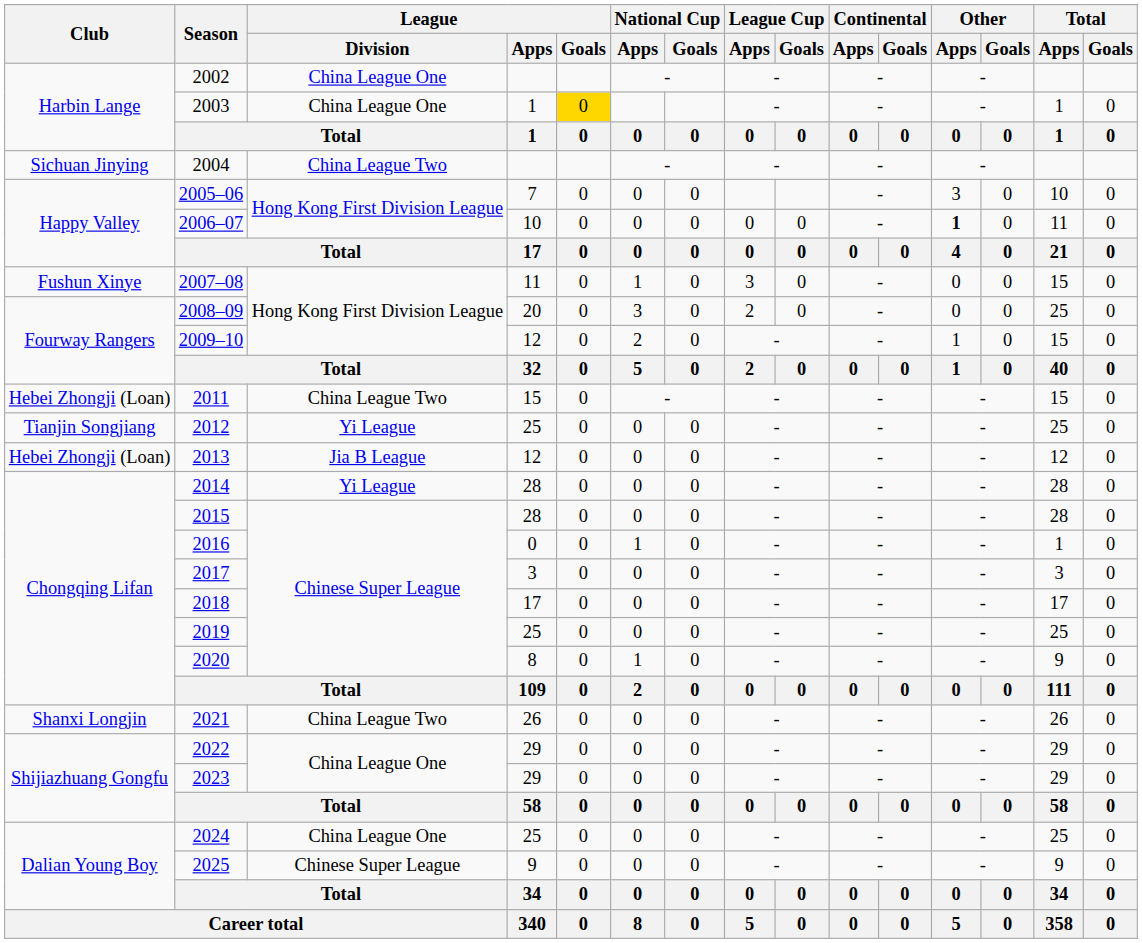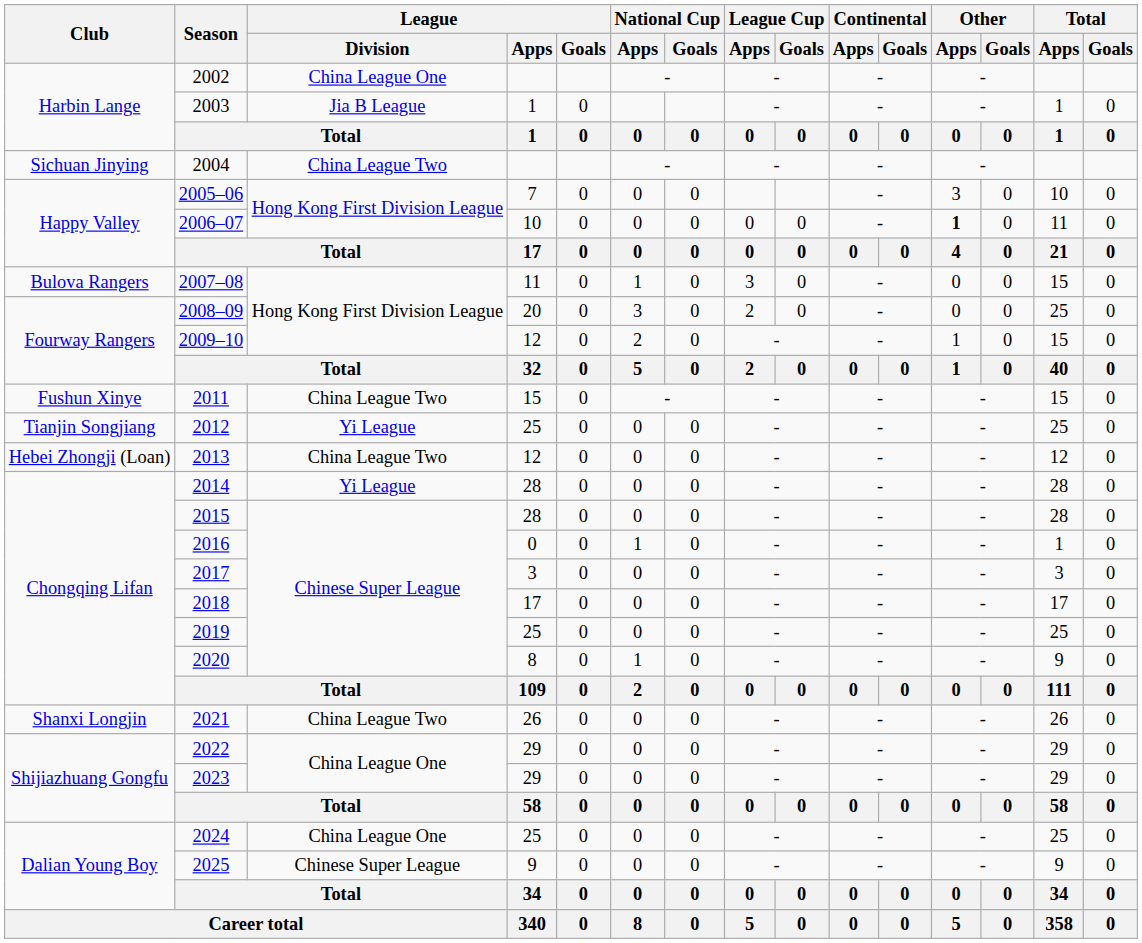 <table class="wikitable" style="text-align: center">
 <tr>
 <th rowspan="2">Club</th>
 <th rowspan="2">Season</th>
 <th colspan="3">League</th>
 <th colspan="2">National Cup</th>
 <th colspan="2">League Cup</th>
 <th colspan="2">Continental</th>
 <th colspan="2">Other</th>
 <th colspan="2">Total</th>
 </tr>
 <tr>
 <th>Division</th>
 <th>Apps</th>
 <th>Goals</th>
 <th>Apps</th>
 <th>Goals</th>
 <th>Apps</th>
 <th>Goals</th>
 <th>Apps</th>
 <th>Goals</th>
 <th>Apps</th>
 <th>Goals</th>
 <th>Apps</th>
 <th>Goals</th>
 </tr>
 <tr>
 <td rowspan="3"><a href='#'>Harbin Lange</a></td>
 <td>2002</td>
 <td><a href='#'>China League One</a></td>
 <td></td>
 <td></td>
 <td colspan="2">-</td>
 <td colspan="2">-</td>
 <td colspan="2">-</td>
 <td colspan="2">-</td>
 <td></td>
 <td></td>
 </tr>
 <tr>
 <td>2003</td>
-<td>China League One</td>
+<td><a href='#'>Jia B League</a></td>
 <td>1</td>
-<td style="background: gold;">0</td>
+<td>0</td>
 <td></td>
 <td></td>
 <td colspan="2">-</td>
 <td colspan="2">-</td>
 <td colspan="2">-</td>
 <td>1</td>
 <td>0</td>
 </tr>
 <tr>
 <th colspan="2"><strong>Total</strong></th>
 <th>1</th>
 <th>0</th>
 <th>0</th>
 <th>0</th>
 <th>0</th>
 <th>0</th>
 <th>0</th>
 <th>0</th>
 <th>0</th>
 <th>0</th>
 <th>1</th>
 <th>0</th>
 </tr>
 <tr>
 <td><a href='#'>Sichuan Jinying</a></td>
 <td>2004</td>
 <td><a href='#'>China League Two</a></td>
 <td></td>
 <td></td>
 <td colspan="2">-</td>
 <td colspan="2">-</td>
 <td colspan="2">-</td>
 <td colspan="2">-</td>
 <td></td>
 <td></td>
 </tr>
 <tr>
 <td rowspan="3"><a href='#'>Happy Valley</a></td>
 <td><a href='#'>2005–06</a></td>
 <td rowspan="2"><a href='#'>Hong Kong First Division League</a></td>
 <td>7</td>
 <td>0</td>
 <td>0</td>
 <td>0</td>
 <td></td>
 <td></td>
 <td colspan="2">-</td>
 <td>3</td>
 <td>0</td>
 <td>10</td>
 <td>0</td>
 </tr>
 <tr>
 <td><a href='#'>2006–07</a></td>
 <td>10</td>
 <td>0</td>
 <td>0</td>
 <td>0</td>
 <td>0</td>
 <td>0</td>
 <td colspan="2">-</td>
 <td><strong>1</strong></td>
 <td>0</td>
 <td>11</td>
 <td>0</td>
 </tr>
 <tr>
 <th colspan="2"><strong>Total</strong></th>
 <th>17</th>
 <th>0</th>
 <th>0</th>
 <th>0</th>
 <th>0</th>
 <th>0</th>
 <th>0</th>
 <th>0</th>
 <th>4</th>
 <th>0</th>
 <th>21</th>
 <th>0</th>
 </tr>
 <tr>
-<td><a href='#'>Fushun Xinye</a></td>
+<td><a href='#'>Bulova Rangers</a></td>
 <td><a href='#'>2007–08</a></td>
 <td rowspan="3">Hong Kong First Division League</td>
 <td>11</td>
 <td>0</td>
 <td>1</td>
 <td>0</td>
 <td>3</td>
 <td>0</td>
 <td colspan="2">-</td>
 <td>0</td>
 <td>0</td>
 <td>15</td>
 <td>0</td>
 </tr>
 <tr>
 <td rowspan="3"><a href='#'>Fourway Rangers</a></td>
 <td><a href='#'>2008–09</a></td>
 <td>20</td>
 <td>0</td>
 <td>3</td>
 <td>0</td>
 <td>2</td>
 <td>0</td>
 <td colspan="2">-</td>
 <td>0</td>
 <td>0</td>
 <td>25</td>
 <td>0</td>
 </tr>
 <tr>
 <td><a href='#'>2009–10</a></td>
 <td>12</td>
 <td>0</td>
 <td>2</td>
 <td>0</td>
 <td colspan="2">-</td>
 <td colspan="2">-</td>
 <td>1</td>
 <td>0</td>
 <td>15</td>
 <td>0</td>
 </tr>
 <tr>
 <th colspan="2"><strong>Total</strong></th>
 <th>32</th>
 <th>0</th>
 <th>5</th>
 <th>0</th>
 <th>2</th>
 <th>0</th>
 <th>0</th>
 <th>0</th>
 <th>1</th>
 <th>0</th>
 <th>40</th>
 <th>0</th>
 </tr>
 <tr>
-<td><a href='#'>Hebei Zhongji</a> (Loan)</td>
+<td><a href='#'>Fushun Xinye</a></td>
 <td><a href='#'>2011</a></td>
 <td>China League Two</td>
 <td>15</td>
 <td>0</td>
 <td colspan="2">-</td>
 <td colspan="2">-</td>
 <td colspan="2">-</td>
 <td colspan="2">-</td>
 <td>15</td>
 <td>0</td>
 </tr>
 <tr>
 <td><a href='#'>Tianjin Songjiang</a></td>
 <td><a href='#'>2012</a></td>
 <td><a href='#'>Yi League</a></td>
 <td>25</td>
 <td>0</td>
 <td>0</td>
 <td>0</td>
 <td colspan="2">-</td>
 <td colspan="2">-</td>
 <td colspan="2">-</td>
 <td>25</td>
 <td>0</td>
 </tr>
 <tr>
 <td><a href='#'>Hebei Zhongji</a> (Loan)</td>
 <td><a href='#'>2013</a></td>
-<td><a href='#'>Jia B League</a></td>
+<td>China League Two</td>
 <td>12</td>
 <td>0</td>
 <td>0</td>
 <td>0</td>
 <td colspan="2">-</td>
 <td colspan="2">-</td>
 <td colspan="2">-</td>
 <td>12</td>
 <td>0</td>
 </tr>
 <tr>
 <td rowspan="8"><a href='#'>Chongqing Lifan</a></td>
 <td><a href='#'>2014</a></td>
 <td><a href='#'>Yi League</a></td>
 <td>28</td>
 <td>0</td>
 <td>0</td>
 <td>0</td>
 <td colspan="2">-</td>
 <td colspan="2">-</td>
 <td colspan="2">-</td>
 <td>28</td>
 <td>0</td>
 </tr>
 <tr>
 <td><a href='#'>2015</a></td>
 <td rowspan="6"><a href='#'>Chinese Super League</a></td>
 <td>28</td>
 <td>0</td>
 <td>0</td>
 <td>0</td>
 <td colspan="2">-</td>
 <td colspan="2">-</td>
 <td colspan="2">-</td>
 <td>28</td>
 <td>0</td>
 </tr>
 <tr>
 <td><a href='#'>2016</a></td>
 <td>0</td>
 <td>0</td>
 <td>1</td>
 <td>0</td>
 <td colspan="2">-</td>
 <td colspan="2">-</td>
 <td colspan="2">-</td>
 <td>1</td>
 <td>0</td>
 </tr>
 <tr>
 <td><a href='#'>2017</a></td>
 <td>3</td>
 <td>0</td>
 <td>0</td>
 <td>0</td>
 <td colspan="2">-</td>
 <td colspan="2">-</td>
 <td colspan="2">-</td>
 <td>3</td>
 <td>0</td>
 </tr>
 <tr>
 <td><a href='#'>2018</a></td>
 <td>17</td>
 <td>0</td>
 <td>0</td>
 <td>0</td>
 <td colspan="2">-</td>
 <td colspan="2">-</td>
 <td colspan="2">-</td>
 <td>17</td>
 <td>0</td>
 </tr>
 <tr>
 <td><a href='#'>2019</a></td>
 <td>25</td>
 <td>0</td>
 <td>0</td>
 <td>0</td>
 <td colspan="2">-</td>
 <td colspan="2">-</td>
 <td colspan="2">-</td>
 <td>25</td>
 <td>0</td>
 </tr>
 <tr>
 <td><a href='#'>2020</a></td>
 <td>8</td>
 <td>0</td>
 <td>1</td>
 <td>0</td>
 <td colspan="2">-</td>
 <td colspan="2">-</td>
 <td colspan="2">-</td>
 <td>9</td>
 <td>0</td>
 </tr>
 <tr>
 <th colspan="2"><strong>Total</strong></th>
 <th>109</th>
 <th>0</th>
 <th>2</th>
 <th>0</th>
 <th>0</th>
 <th>0</th>
 <th>0</th>
 <th>0</th>
 <th>0</th>
 <th>0</th>
 <th>111</th>
 <th>0</th>
 </tr>
 <tr>
 <td><a href='#'>Shanxi Longjin</a></td>
 <td><a href='#'>2021</a></td>
 <td>China League Two</td>
 <td>26</td>
 <td>0</td>
 <td>0</td>
 <td>0</td>
 <td colspan="2">-</td>
 <td colspan="2">-</td>
 <td colspan="2">-</td>
 <td>26</td>
 <td>0</td>
 </tr>
 <tr>
 <td rowspan="3"><a href='#'>Shijiazhuang Gongfu</a></td>
 <td><a href='#'>2022</a></td>
 <td rowspan="2">China League One</td>
 <td>29</td>
 <td>0</td>
 <td>0</td>
 <td>0</td>
 <td colspan="2">-</td>
 <td colspan="2">-</td>
 <td colspan="2">-</td>
 <td>29</td>
 <td>0</td>
 </tr>
 <tr>
 <td><a href='#'>2023</a></td>
 <td>29</td>
 <td>0</td>
 <td>0</td>
 <td>0</td>
 <td colspan="2">-</td>
 <td colspan="2">-</td>
 <td colspan="2">-</td>
 <td>29</td>
 <td>0</td>
 </tr>
 <tr>
 <th colspan="2"><strong>Total</strong></th>
 <th>58</th>
 <th>0</th>
 <th>0</th>
 <th>0</th>
 <th>0</th>
 <th>0</th>
 <th>0</th>
 <th>0</th>
 <th>0</th>
 <th>0</th>
 <th>58</th>
 <th>0</th>
 </tr>
 <tr>
 <td rowspan="3"><a href='#'>Dalian Young Boy</a></td>
 <td><a href='#'>2024</a></td>
 <td>China League One</td>
 <td>25</td>
 <td>0</td>
 <td>0</td>
 <td>0</td>
 <td colspan="2">-</td>
 <td colspan="2">-</td>
 <td colspan="2">-</td>
 <td>25</td>
 <td>0</td>
 </tr>
 <tr>
 <td><a href='#'>2025</a></td>
 <td>Chinese Super League</td>
 <td>9</td>
 <td>0</td>
 <td>0</td>
 <td>0</td>
 <td colspan="2">-</td>
 <td colspan="2">-</td>
 <td colspan="2">-</td>
 <td>9</td>
 <td>0</td>
 </tr>
 <tr>
 <th colspan="2"><strong>Total</strong></th>
 <th>34</th>
 <th>0</th>
 <th>0</th>
 <th>0</th>
 <th>0</th>
 <th>0</th>
 <th>0</th>
 <th>0</th>
 <th>0</th>
 <th>0</th>
 <th>34</th>
 <th>0</th>
 </tr>
 <tr>
 <th colspan="3">Career total</th>
 <th>340</th>
 <th>0</th>
 <th>8</th>
 <th>0</th>
 <th>5</th>
 <th>0</th>
 <th>0</th>
 <th>0</th>
 <th>5</th>
 <th>0</th>
 <th>358</th>
 <th>0</th>
 </tr>
 </table>
